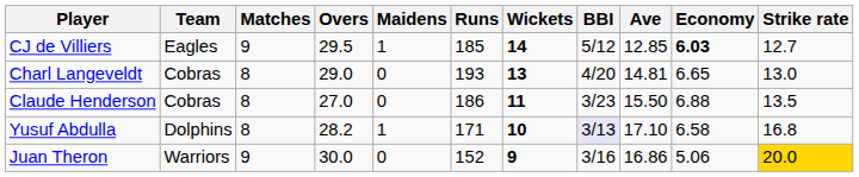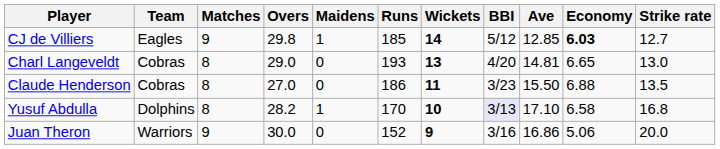 <table class="wikitable">
 <tr>
 <th>Player</th>
 <th>Team</th>
 <th>Matches</th>
 <th>Overs</th>
 <th>Maidens</th>
 <th>Runs</th>
 <th>Wickets</th>
 <th>BBI</th>
 <th>Ave</th>
 <th>Economy</th>
 <th>Strike rate</th>
 </tr>
 <tr>
 <td> <a href='#'>CJ de Villiers</a></td>
 <td>Eagles</td>
 <td>9</td>
-<td>29.5</td>
+<td>29.8</td>
 <td>1</td>
 <td>185</td>
 <td><strong>14</strong></td>
 <td>5/12</td>
 <td>12.85</td>
 <td><strong>6.03</strong></td>
 <td>12.7</td>
 </tr>
 <tr>
 <td> <a href='#'>Charl Langeveldt</a></td>
 <td>Cobras</td>
 <td>8</td>
 <td>29.0</td>
 <td>0</td>
 <td>193</td>
 <td><strong>13</strong></td>
 <td>4/20</td>
 <td>14.81</td>
 <td>6.65</td>
 <td>13.0</td>
 </tr>
 <tr>
 <td> <a href='#'>Claude Henderson</a></td>
 <td>Cobras</td>
 <td>8</td>
 <td>27.0</td>
 <td>0</td>
 <td>186</td>
 <td><strong>11</strong></td>
 <td>3/23</td>
 <td>15.50</td>
 <td>6.88</td>
 <td>13.5</td>
 </tr>
 <tr>
 <td> <a href='#'>Yusuf Abdulla</a></td>
 <td>Dolphins</td>
 <td>8</td>
 <td>28.2</td>
 <td>1</td>
-<td>171</td>
+<td>170</td>
 <td><strong>10</strong></td>
 <td style="background: lavender;">3/13</td>
 <td>17.10</td>
 <td>6.58</td>
 <td>16.8</td>
 </tr>
 <tr>
 <td> <a href='#'>Juan Theron</a></td>
 <td>Warriors</td>
 <td>9</td>
 <td>30.0</td>
 <td>0</td>
 <td>152</td>
 <td><strong>9</strong></td>
 <td>3/16</td>
 <td>16.86</td>
 <td>5.06</td>
-<td style="background: gold;">20.0</td>
+<td>20.0</td>
 </tr>
 </table>
